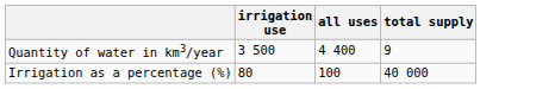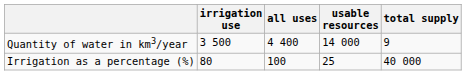 <table class="wikitable">
 <tr>
 <th></th>
 <th>irrigation <br> use</th>
 <th>all uses</th>
+<th>usable <br> resources</th>
 <th>total supply</th>
 </tr>
 <tr>
 <td>Quantity of water in km<sup>3</sup>/year</td>
 <td>3 500</td>
 <td>4 400</td>
+<td>14 000</td>
 <td>9</td>
 </tr>
 <tr>
 <td>Irrigation as a percentage (%)</td>
 <td>80</td>
 <td>100</td>
+<td>25</td>
 <td>40 000</td>
 </tr>
 </table>
